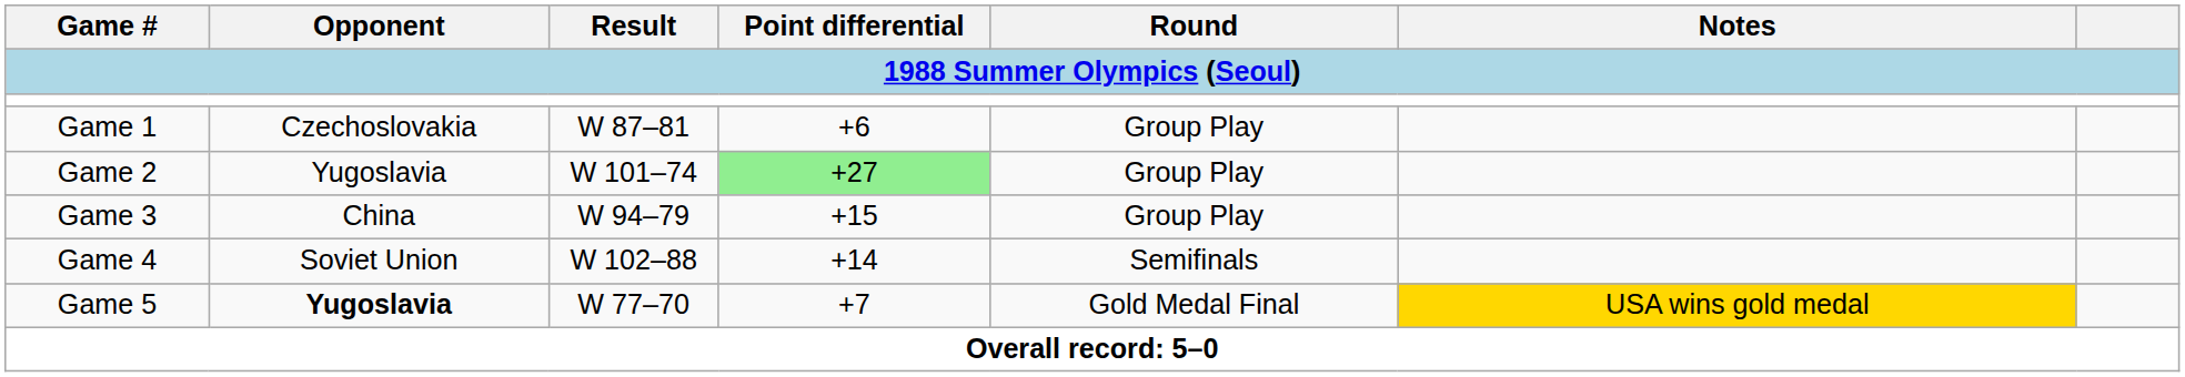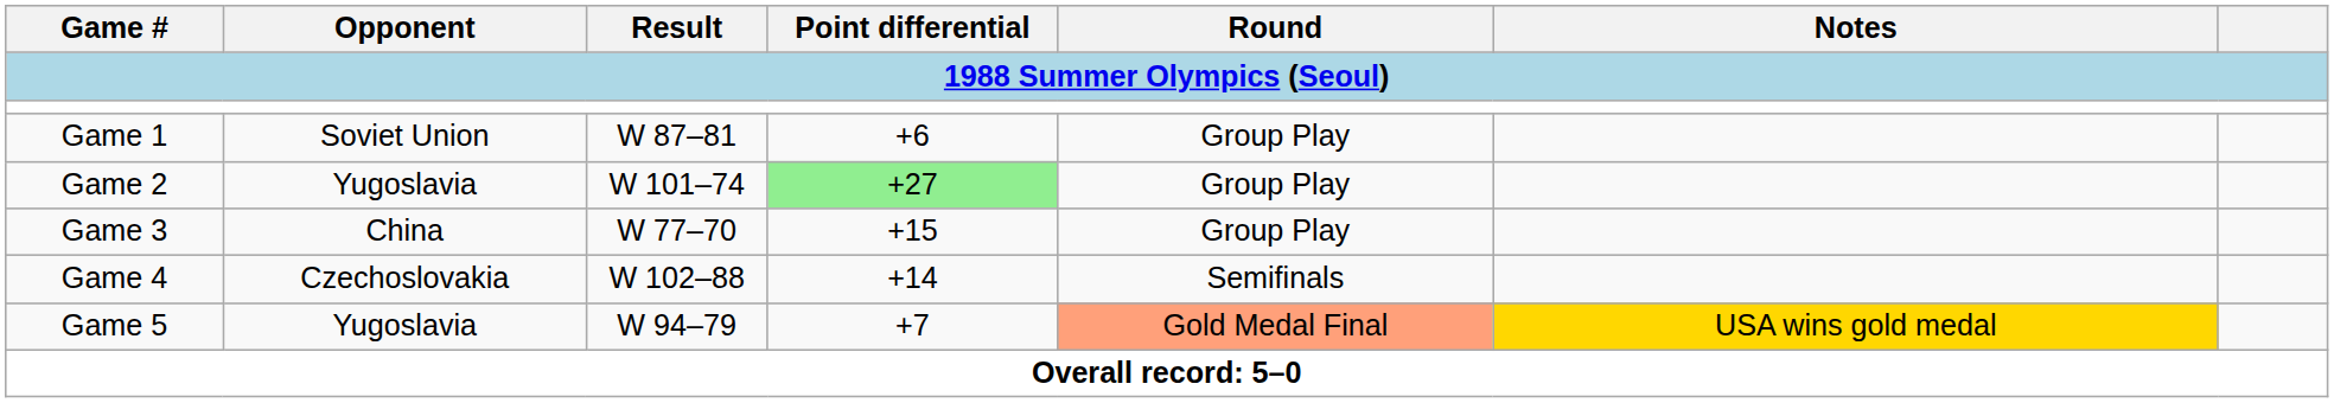 <table class="wikitable">
 <tr>
 <th width=6%>Game #</th>
 <th width=10%>Opponent</th>
 <th width=05%>Result</th>
 <th width=8%>Point differential</th>
 <th width=12%>Round</th>
 <th width=20%>Notes</th>
 <th width=3%></th>
 </tr>
 <tr>
 <td colspan="7"  style="text-align:center; background:lightblue;"><span><strong><a href='#'>1988 Summer Olympics</a> (<a href='#'>Seoul</a>)</strong></span></td>
 </tr>
 <tr>
 <td colspan="7"  style="text-align:center; background:white;"></td>
 </tr>
 <tr>
 <td align=center>Game 1</td>
-<td align=center>Czechoslovakia</td>
+<td align=center>Soviet Union</td>
 <td align=center>W 87–81</td>
 <td align=center>+6</td>
 <td align=center>Group Play</td>
 <td align=center></td>
 <td align=center></td>
 </tr>
 <tr>
 <td align=center>Game 2</td>
 <td align=center>Yugoslavia</td>
 <td align=center>W 101–74</td>
 <td align=center style="background: lightgreen;">+27</td>
 <td align=center>Group Play</td>
 <td align=center></td>
 <td align=center></td>
 </tr>
 <tr>
 <td align=center>Game 3</td>
 <td align=center>China</td>
-<td align=center>W 94–79</td>
+<td align=center>W 77–70</td>
 <td align=center>+15</td>
 <td align=center>Group Play</td>
 <td align=center></td>
 <td align=center></td>
 </tr>
 <tr>
 <td align=center>Game 4</td>
-<td align=center>Soviet Union</td>
+<td align=center>Czechoslovakia</td>
 <td align=center>W 102–88</td>
 <td align=center>+14</td>
 <td align=center>Semifinals</td>
 <td align=center></td>
 <td align=center></td>
 </tr>
 <tr>
 <td align=center>Game 5</td>
-<td align=center><strong>Yugoslavia</strong></td>
-<td align=center>W 77–70</td>
+<td align=center>Yugoslavia</td>
+<td align=center>W 94–79</td>
 <td align=center>+7</td>
-<td align=center>Gold Medal Final</td>
+<td align=center style="background: lightsalmon;">Gold Medal Final</td>
 <td style="text-align:center; background:gold;">USA wins gold medal</td>
 <td align=center></td>
 </tr>
 <tr>
 <td colspan="7"  style="text-align:center; background:white;"><span><strong>Overall record: 5–0</strong></span></td>
 </tr>
 </table>
